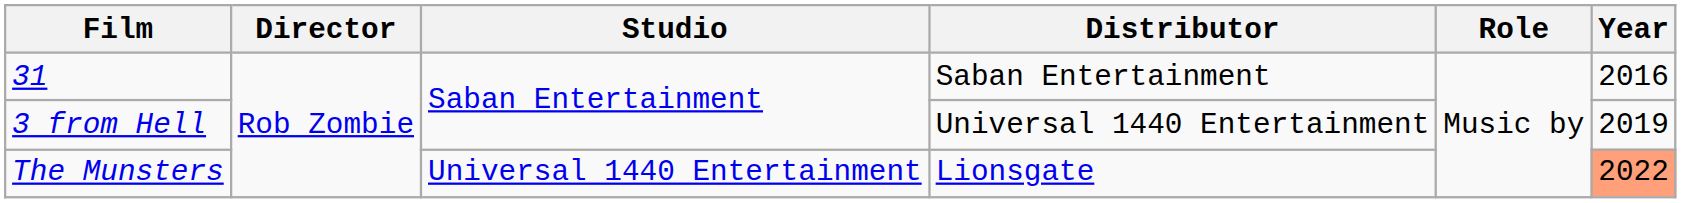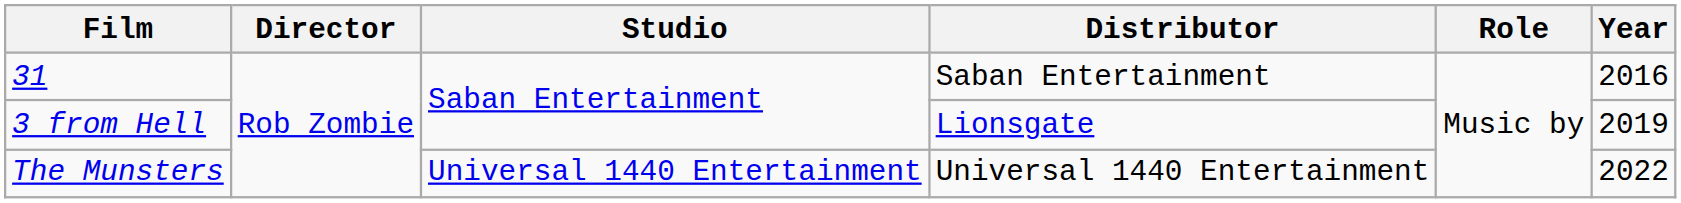 <table class="wikitable sortable">
 <tr>
 <th>Film</th>
 <th>Director</th>
 <th>Studio</th>
 <th>Distributor</th>
 <th>Role</th>
 <th>Year</th>
 </tr>
 <tr>
 <td><em><a href='#'>31</a></em></td>
 <td rowspan=3><a href='#'>Rob Zombie</a></td>
 <td Rowspan=2><a href='#'>Saban Entertainment</a></td>
 <td>Saban Entertainment</td>
 <td Rowspan=3>Music by</td>
 <td>2016</td>
 </tr>
 <tr>
 <td><em><a href='#'>3 from Hell</a></em></td>
-<td>Universal 1440 Entertainment</td>
+<td><a href='#'>Lionsgate</a></td>
 <td>2019</td>
 </tr>
 <tr>
 <td><em><a href='#'>The Munsters</a></em></td>
 <td><a href='#'>Universal 1440 Entertainment</a></td>
-<td><a href='#'>Lionsgate</a></td>
-<td style="background: lightsalmon;">2022</td>
+<td>Universal 1440 Entertainment</td>
+<td>2022</td>
 </tr>
 </table>
